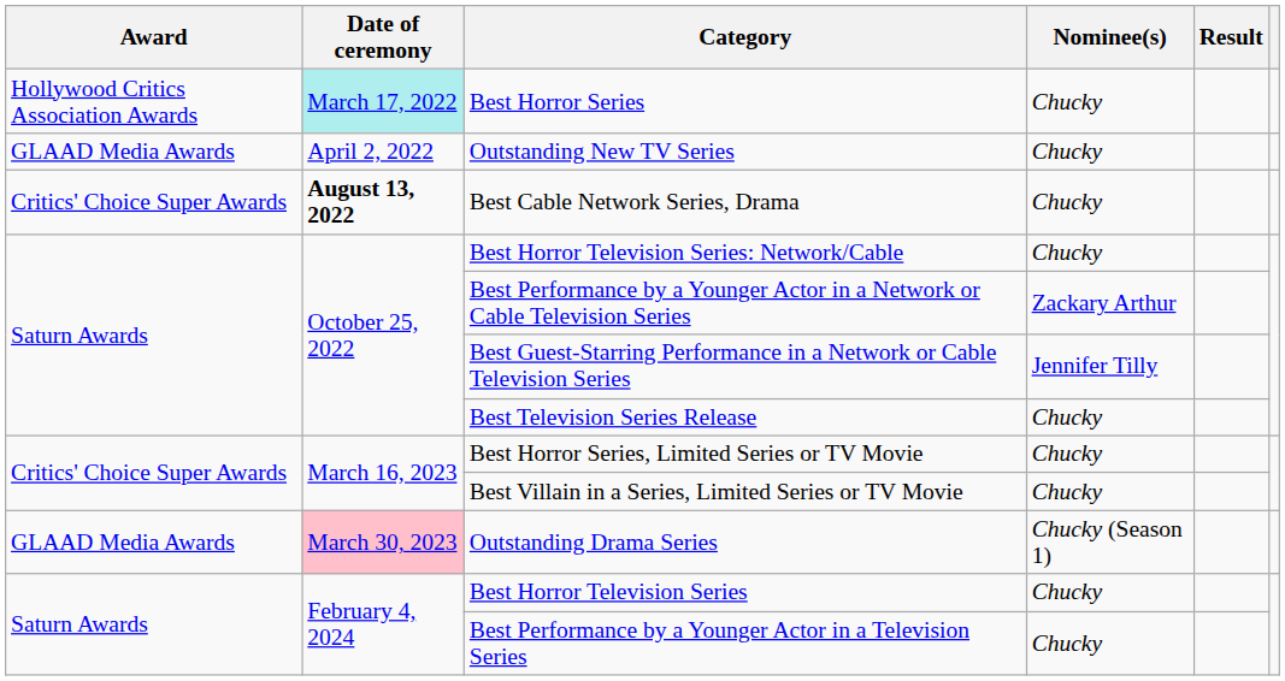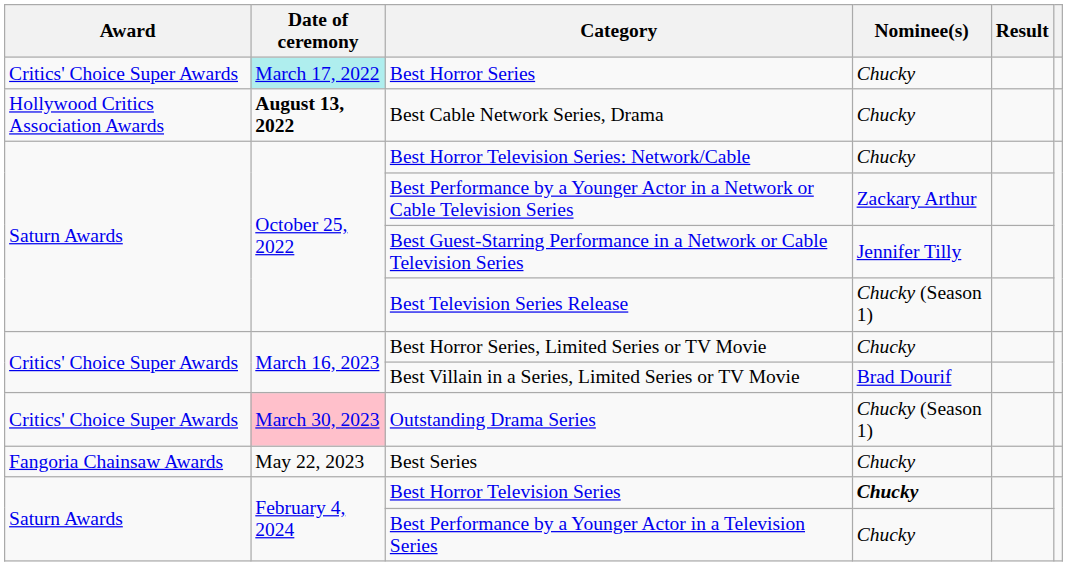 <table class="wikitable sortable">
 <tr>
 <th>Award</th>
 <th>Date of ceremony</th>
 <th>Category</th>
 <th>Nominee(s)</th>
 <th>Result</th>
 <th class="unsortable"></th>
 </tr>
 <tr>
-<td><a href='#'>Hollywood Critics Association Awards</a></td>
+<td><a href='#'>Critics' Choice Super Awards</a></td>
 <td style="background: paleturquoise;"><a href='#'>March 17, 2022</a></td>
 <td><a href='#'>Best Horror Series</a></td>
 <td><em>Chucky</em></td>
 <td></td>
 <td align="center"><br></td>
 </tr>
 <tr>
-<td><a href='#'>GLAAD Media Awards</a></td>
-<td><a href='#'>April 2, 2022</a></td>
-<td><a href='#'>Outstanding New TV Series</a></td>
-<td><em>Chucky</em></td>
-<td></td>
-<td align="center"></td>
-</tr>
-<tr>
-<td><a href='#'>Critics' Choice Super Awards</a></td>
+<td><a href='#'>Hollywood Critics Association Awards</a></td>
 <td><strong>August 13, 2022</strong></td>
 <td>Best Cable Network Series, Drama</td>
 <td><em>Chucky</em></td>
 <td></td>
 <td align="center"></td>
 </tr>
 <tr>
 <td rowspan="4"><a href='#'>Saturn Awards</a></td>
 <td rowspan="4"><a href='#'>October 25, 2022</a></td>
 <td><a href='#'>Best Horror Television Series: Network/Cable</a></td>
 <td><em>Chucky</em></td>
 <td></td>
 <td rowspan="4" style="text-align: center;"></td>
 </tr>
 <tr>
 <td><a href='#'>Best Performance by a Younger Actor in a Network or Cable Television Series</a></td>
 <td><a href='#'>Zackary Arthur</a></td>
 <td></td>
 </tr>
 <tr>
 <td><a href='#'>Best Guest-Starring Performance in a Network or Cable Television Series</a></td>
 <td><a href='#'>Jennifer Tilly</a></td>
 <td></td>
 </tr>
 <tr>
 <td><a href='#'>Best Television Series Release</a></td>
-<td><em>Chucky</em></td>
+<td><em>Chucky</em> (Season 1)</td>
 <td></td>
 </tr>
 <tr>
 <td rowspan="2"><a href='#'>Critics' Choice Super Awards</a></td>
 <td rowspan="2"><a href='#'>March 16, 2023</a></td>
 <td>Best Horror Series, Limited Series or TV Movie</td>
 <td><em>Chucky</em></td>
 <td></td>
 <td rowspan="2" align="center"><br></td>
 </tr>
 <tr>
 <td>Best Villain in a Series, Limited Series or TV Movie</td>
-<td><em>Chucky</em></td>
+<td><a href='#'>Brad Dourif</a></td>
 <td></td>
 </tr>
 <tr>
-<td><a href='#'>GLAAD Media Awards</a></td>
+<td><a href='#'>Critics' Choice Super Awards</a></td>
 <td style="background: pink;"><a href='#'>March 30, 2023</a></td>
 <td><a href='#'>Outstanding Drama Series</a></td>
 <td><em>Chucky</em> (Season 1)</td>
 <td></td>
 <td align="center"></td>
 </tr>
 <tr>
+<td><a href='#'>Fangoria Chainsaw Awards</a></td>
+<td>May 22, 2023</td>
+<td>Best Series</td>
+<td><em>Chucky</em></td>
+<td></td>
+<td align="center"><br></td>
+</tr>
+<tr>
 <td rowspan="2"><a href='#'>Saturn Awards</a></td>
 <td rowspan="2"><a href='#'>February 4, 2024</a></td>
 <td><a href='#'>Best Horror Television Series</a></td>
-<td><em>Chucky</em></td>
+<td><strong><em>Chucky</em></strong></td>
 <td></td>
 <td rowspan="2"></td>
 </tr>
 <tr>
 <td><a href='#'>Best Performance by a Younger Actor in a Television Series</a></td>
 <td><em>Chucky</em></td>
 <td></td>
 </tr>
 </table>
